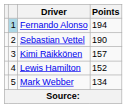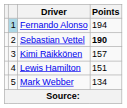 <table class="wikitable" style="font-size: 85%;">
 <tr>
 <th></th>
 <th></th>
 <th>Driver</th>
 <th>Points</th>
 </tr>
 <tr>
 <td align="left"></td>
 <td align="center" style="background: lightblue;">1</td>
 <td> <a href='#'>Fernando Alonso</a></td>
 <td align="left">194</td>
 </tr>
 <tr>
 <td align="left"></td>
 <td align="center">2</td>
 <td> <a href='#'>Sebastian Vettel</a></td>
-<td align="left">190</td>
+<td align="left"><strong>190</strong></td>
 </tr>
 <tr>
 <td align="left"></td>
 <td align="center">3</td>
 <td> <a href='#'>Kimi Räikkönen</a></td>
 <td align="left">157</td>
 </tr>
 <tr>
 <td align="left"></td>
 <td align="center">4</td>
 <td> <a href='#'>Lewis Hamilton</a></td>
-<td align="left">152</td>
+<td align="left">151</td>
 </tr>
 <tr>
 <td align="left"></td>
 <td align="center">5</td>
 <td> <a href='#'>Mark Webber</a></td>
 <td align="left">134</td>
 </tr>
 <tr>
 <th colspan=4>Source: </th>
 </tr>
 </table>
